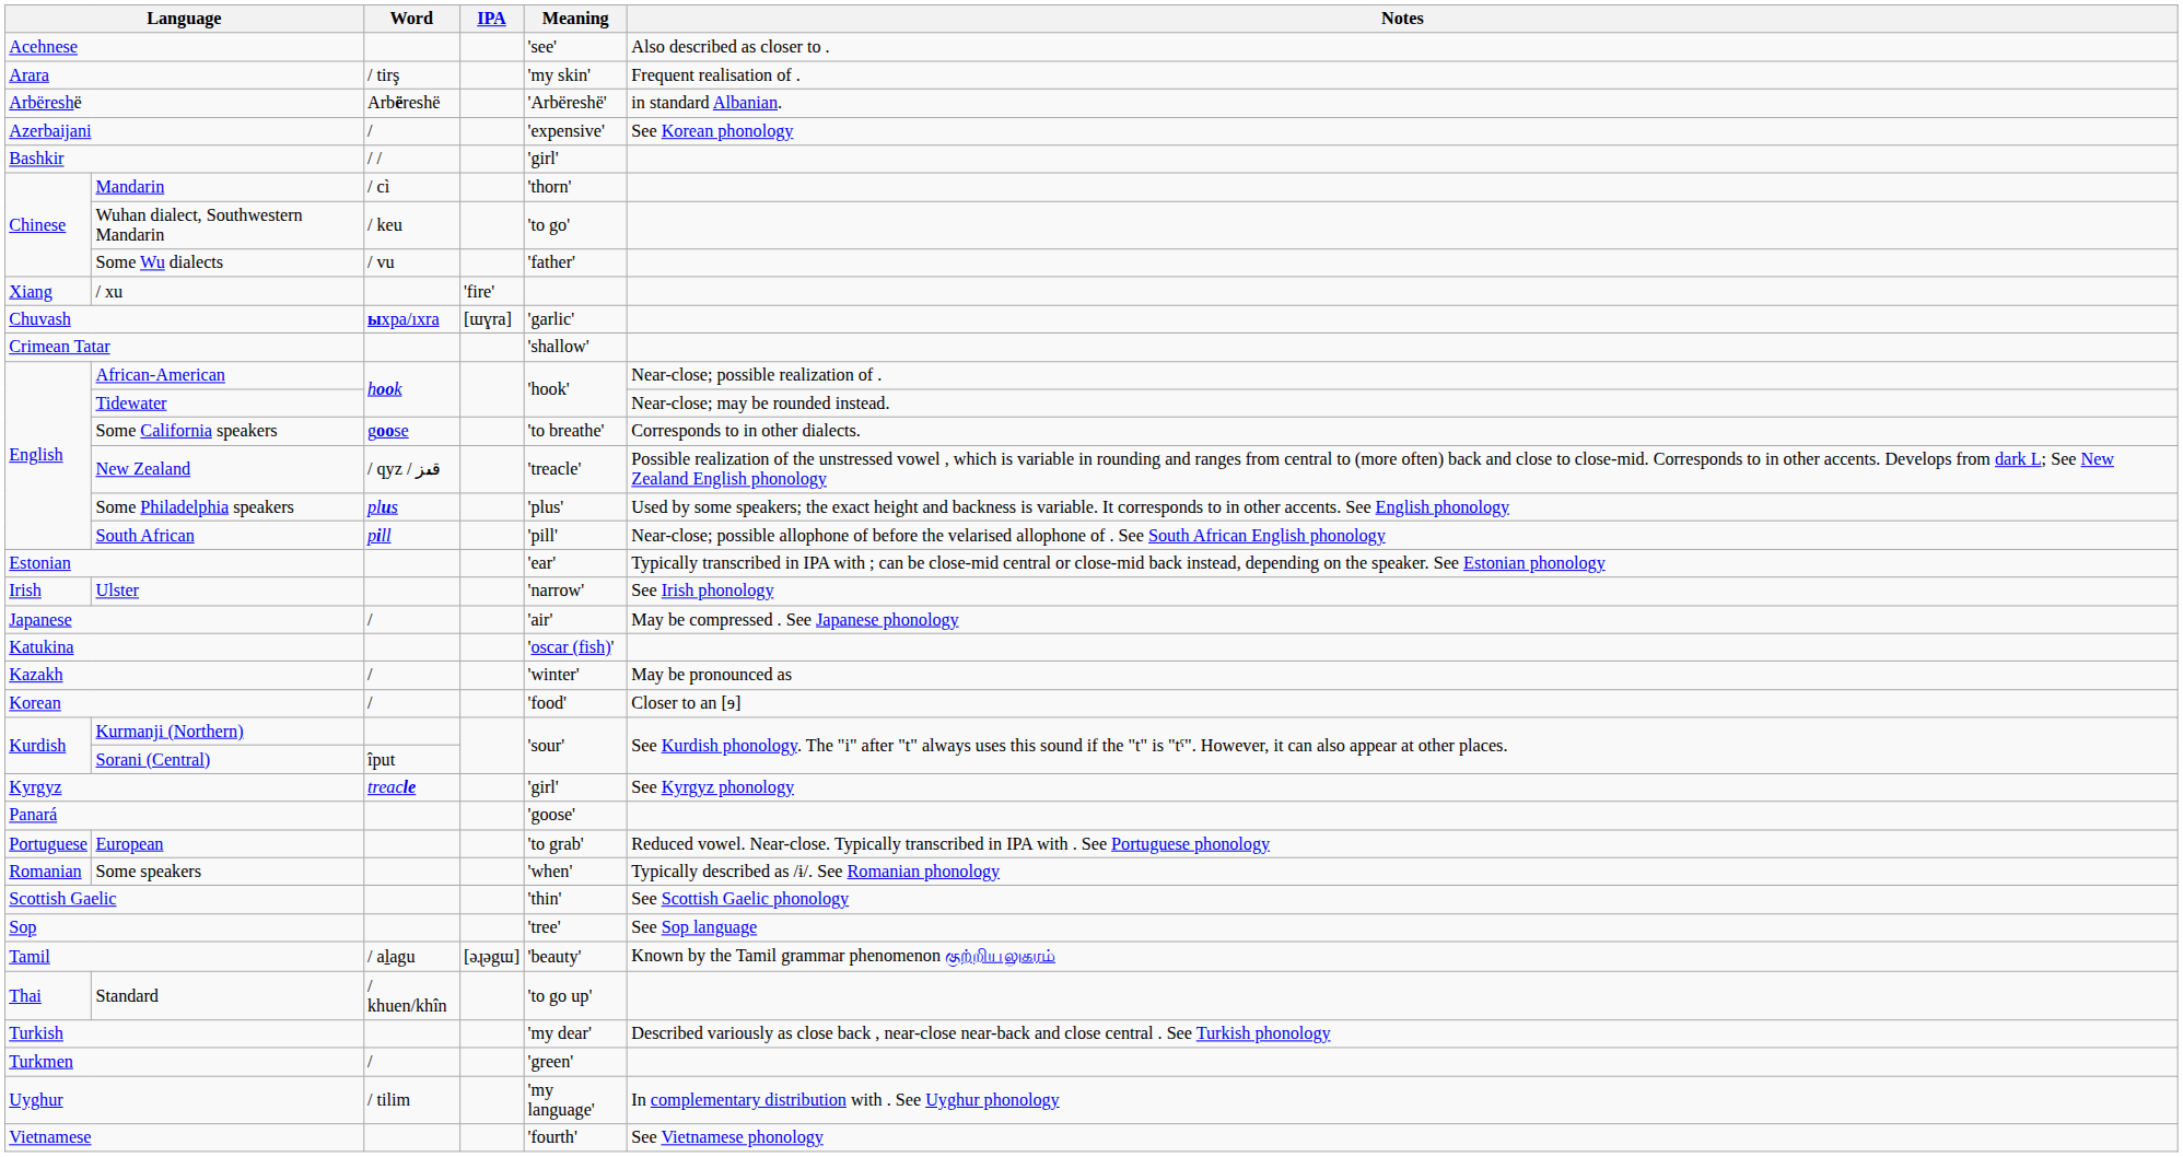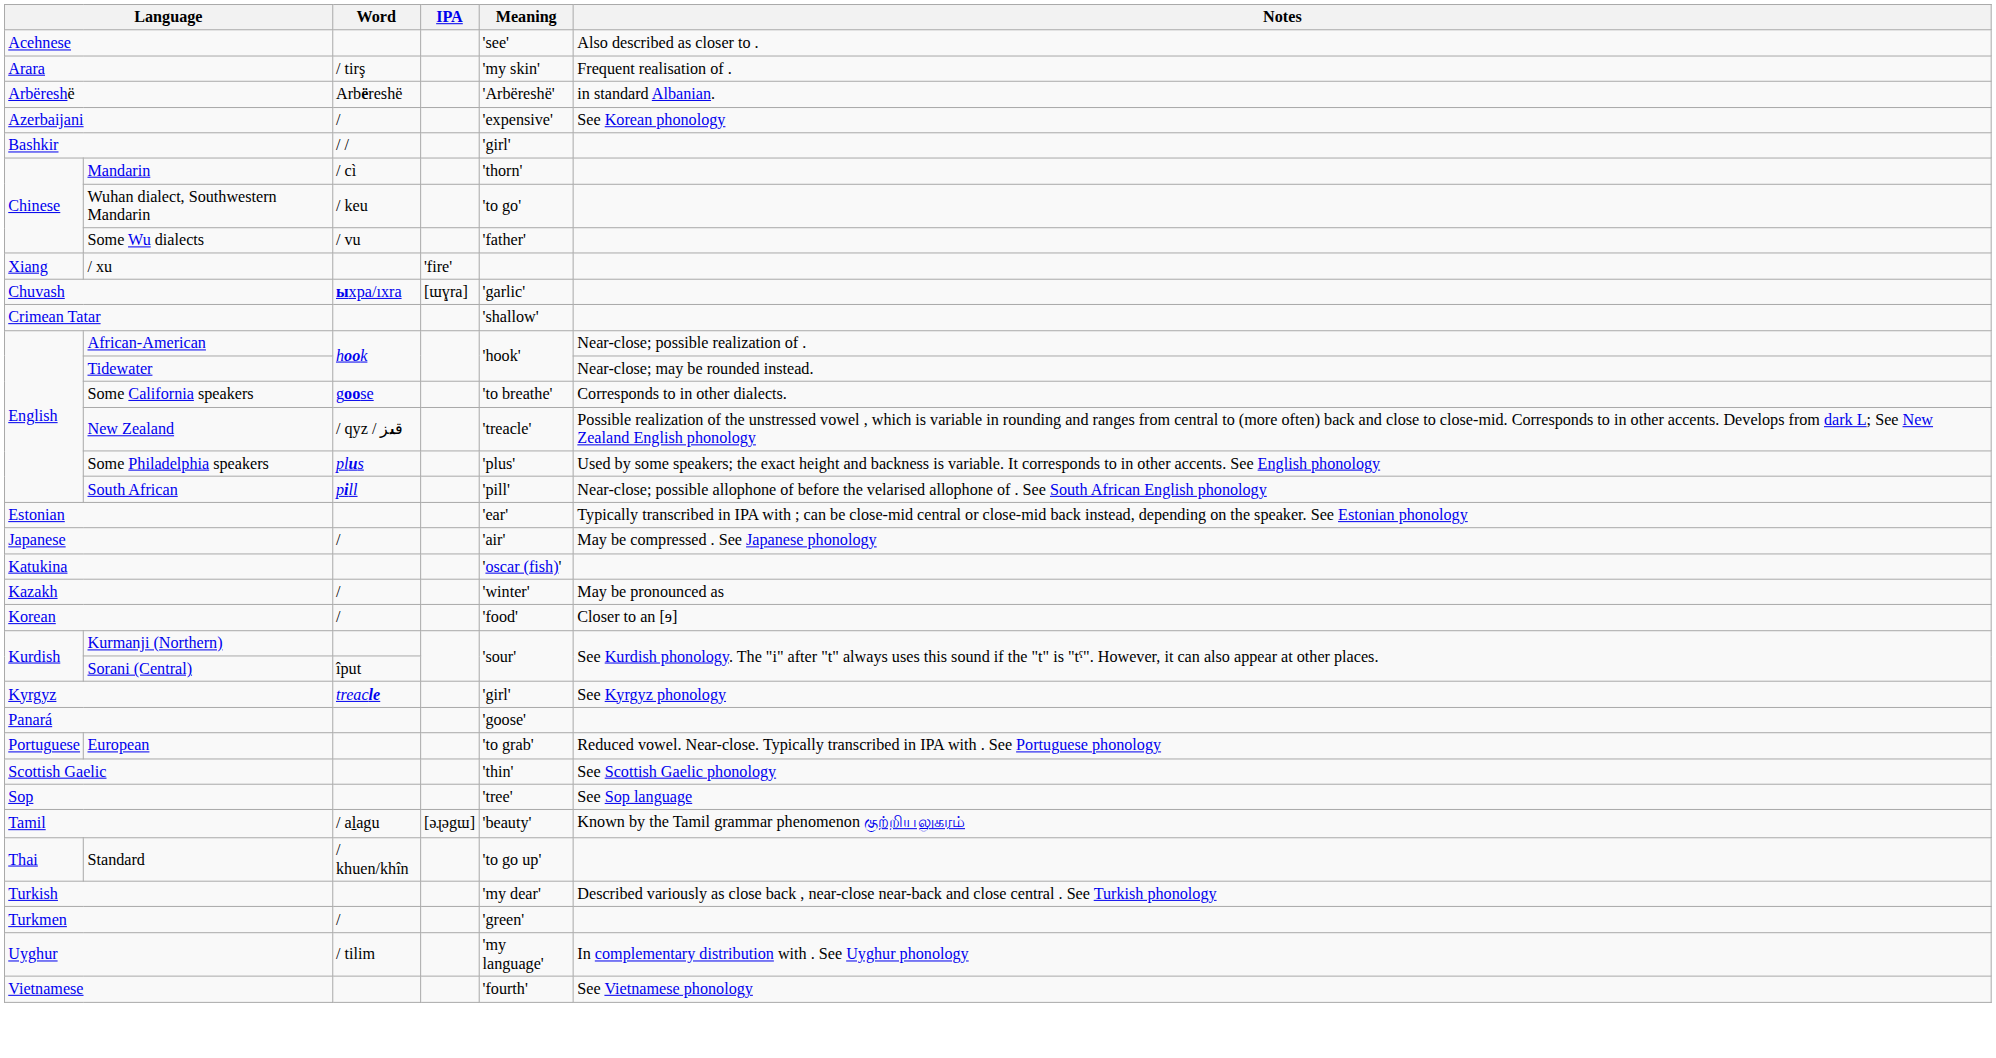 <table class="wikitable" style="clear: both;">
 <tr>
 <th colspan="2">Language</th>
 <th>Word</th>
 <th><a href='#'>IPA</a></th>
 <th>Meaning</th>
 <th>Notes</th>
 </tr>
 <tr>
 <td colspan="2"><a href='#'>Acehnese</a></td>
 <td></td>
 <td></td>
 <td>'see'</td>
 <td>Also described as closer to .</td>
 </tr>
 <tr>
 <td colspan="2"><a href='#'>Arara</a></td>
 <td rowspan="1"> / tirş</td>
 <td></td>
 <td>'my skin'</td>
 <td>Frequent realisation of .</td>
 </tr>
 <tr>
 <td colspan="2"><a href='#'>Arbëresh</a>ë</td>
 <td>Arb<strong>ë</strong>reshë</td>
 <td></td>
 <td>'Arbëreshë'</td>
 <td> in standard <a href='#'>Albanian</a>.</td>
 </tr>
 <tr>
 <td colspan="2"><a href='#'>Azerbaijani</a></td>
 <td> / </td>
 <td></td>
 <td>'expensive'</td>
 <td>See <a href='#'>Korean phonology</a></td>
 </tr>
 <tr>
 <td colspan="2"><a href='#'>Bashkir</a></td>
 <td> /  / </td>
 <td></td>
 <td>'girl'</td>
 <td></td>
 </tr>
 <tr>
 <td rowspan="3"><a href='#'>Chinese</a></td>
 <td><a href='#'>Mandarin</a></td>
 <td> / cì</td>
 <td></td>
 <td>'thorn'</td>
 <td></td>
 </tr>
 <tr>
 <td>Wuhan dialect, Southwestern Mandarin</td>
 <td> / keu</td>
 <td></td>
 <td>'to go'</td>
 <td></td>
 </tr>
 <tr>
 <td>Some <a href='#'>Wu</a> dialects</td>
 <td> / vu</td>
 <td></td>
 <td>'father'</td>
 <td></td>
 </tr>
 <tr>
 <td><a href='#'>Xiang</a></td>
 <td> / xu</td>
 <td></td>
 <td>'fire'</td>
 <td></td>
 </tr>
 <tr>
 <td colspan="2"><a href='#'>Chuvash</a></td>
 <td><a href='#'><strong>ы</strong>хра/ıxra</a></td>
 <td>[ɯɣra]</td>
 <td>'garlic'</td>
 <td></td>
 </tr>
 <tr>
 <td colspan="2"><a href='#'>Crimean Tatar</a></td>
 <td></td>
 <td></td>
 <td>'shallow'</td>
 <td></td>
 </tr>
 <tr>
 <td rowspan="6"><a href='#'>English</a></td>
 <td><a href='#'>African-American</a></td>
 <td rowspan="2"><em><a href='#'>h<strong>oo</strong>k</a></em></td>
 <td rowspan="2"></td>
 <td rowspan="2">'hook'</td>
 <td>Near-close; possible realization of .</td>
 </tr>
 <tr>
 <td><a href='#'>Tidewater</a></td>
 <td>Near-close; may be rounded  instead.</td>
 </tr>
 <tr>
 <td>Some <a href='#'>California</a> speakers</td>
 <td><a href='#'>g<strong>oo</strong>se</a></td>
 <td></td>
 <td>'to breathe'</td>
 <td>Corresponds to  in other dialects.</td>
 </tr>
 <tr>
 <td><a href='#'>New Zealand</a></td>
 <td> / qyz / ق<strong>ى</strong>ز</td>
 <td></td>
 <td>'treacle'</td>
 <td>Possible realization of the unstressed vowel , which is variable in rounding and ranges from central to (more often) back and close to close-mid. Corresponds to  in other accents. Develops from <a href='#'>dark L</a>; See <a href='#'>New Zealand English phonology</a></td>
 </tr>
 <tr>
 <td>Some <a href='#'>Philadelphia</a> speakers</td>
 <td><a href='#'><em>pl<strong>u</strong>s</em></a></td>
 <td></td>
 <td>'plus'</td>
 <td>Used by some speakers; the exact height and backness is variable. It corresponds to  in other accents. See <a href='#'>English phonology</a></td>
 </tr>
 <tr>
 <td><a href='#'>South African</a></td>
 <td><em><a href='#'>p<strong>i</strong>ll</a></em></td>
 <td></td>
 <td>'pill'</td>
 <td>Near-close; possible allophone of  before the velarised allophone of . See <a href='#'>South African English phonology</a></td>
 </tr>
 <tr>
 <td colspan="2"><a href='#'>Estonian</a></td>
 <td></td>
 <td></td>
 <td>'ear'</td>
 <td>Typically transcribed in IPA with ; can be close-mid central  or close-mid back  instead, depending on the speaker. See <a href='#'>Estonian phonology</a></td>
 </tr>
 <tr>
-<td><a href='#'>Irish</a></td>
-<td><a href='#'>Ulster</a></td>
-<td></td>
-<td></td>
-<td>'narrow'</td>
-<td>See <a href='#'>Irish phonology</a></td>
-</tr>
-<tr>
 <td colspan="2"><a href='#'>Japanese</a></td>
 <td> / </td>
 <td></td>
 <td>'air'</td>
 <td>May be compressed . See <a href='#'>Japanese phonology</a></td>
 </tr>
 <tr>
 <td colspan="2"><a href='#'>Katukina</a></td>
 <td></td>
 <td></td>
 <td>'<a href='#'>oscar (fish)</a>'</td>
 <td></td>
 </tr>
 <tr>
 <td colspan="2"><a href='#'>Kazakh</a></td>
 <td>/</td>
 <td></td>
 <td>'winter'</td>
 <td>May be pronounced as </td>
 </tr>
 <tr>
 <td colspan="2"><a href='#'>Korean</a></td>
 <td>  / </td>
 <td></td>
 <td>'food'</td>
 <td>Closer to an [ɘ]</td>
 </tr>
 <tr>
 <td rowspan="2"><a href='#'>Kurdish</a></td>
 <td><a href='#'>Kurmanji (Northern)</a></td>
 <td></td>
 <td rowspan="2"></td>
 <td rowspan="2">'sour'</td>
 <td rowspan="2">See <a href='#'>Kurdish phonology</a>. The "i" after "t" always uses this sound if the "t" is "tˤ". However, it can also appear at other places.</td>
 </tr>
 <tr>
 <td><a href='#'>Sorani (Central)</a></td>
 <td>îput</td>
 </tr>
 <tr>
 <td colspan="2"><a href='#'>Kyrgyz</a></td>
 <td><em><a href='#'>treac<strong>le</strong></a></em></td>
 <td></td>
 <td>'girl'</td>
 <td>See <a href='#'>Kyrgyz phonology</a></td>
 </tr>
 <tr>
 <td colspan="2"><a href='#'>Panará</a></td>
 <td></td>
 <td></td>
 <td>'goose'</td>
 <td></td>
 </tr>
 <tr>
 <td><a href='#'>Portuguese</a></td>
 <td><a href='#'>European</a></td>
 <td></td>
 <td></td>
 <td>'to grab'</td>
 <td>Reduced vowel. Near-close. Typically transcribed in IPA with . See <a href='#'>Portuguese phonology</a></td>
 </tr>
 <tr>
-<td><a href='#'>Romanian</a></td>
-<td>Some speakers</td>
-<td></td>
-<td></td>
-<td>'when'</td>
-<td>Typically described as /ɨ/. See <a href='#'>Romanian phonology</a></td>
-</tr>
-<tr>
 <td colspan="2"><a href='#'>Scottish Gaelic</a></td>
 <td></td>
 <td></td>
 <td>'thin'</td>
 <td>See <a href='#'>Scottish Gaelic phonology</a></td>
 </tr>
 <tr>
 <td colspan="2"><a href='#'>Sop</a></td>
 <td></td>
 <td></td>
 <td>'tree'</td>
 <td>See <a href='#'>Sop language</a></td>
 </tr>
 <tr>
 <td colspan="2"><a href='#'>Tamil</a></td>
 <td> / aḻagu</td>
 <td>[əɻəgɯ]</td>
 <td>'beauty'</td>
 <td>Known by the Tamil grammar phenomenon <a href='#'>குற்றியலுகரம்</a></td>
 </tr>
 <tr>
 <td><a href='#'>Thai</a></td>
 <td>Standard</td>
 <td> / khuen/khîn</td>
 <td></td>
 <td>'to go up'</td>
 <td></td>
 </tr>
 <tr>
 <td colspan="2"><a href='#'>Turkish</a></td>
 <td><em></em></td>
 <td></td>
 <td>'my dear'</td>
 <td>Described variously as close back , near-close near-back  and close central . See <a href='#'>Turkish phonology</a></td>
 </tr>
 <tr>
 <td colspan="2"><a href='#'>Turkmen</a></td>
 <td>/</td>
 <td></td>
 <td>'green'</td>
 <td></td>
 </tr>
 <tr>
 <td colspan="2"><a href='#'>Uyghur</a></td>
 <td> / tilim</td>
 <td></td>
 <td>'my language'</td>
 <td>In <a href='#'>complementary distribution</a> with . See <a href='#'>Uyghur phonology</a></td>
 </tr>
 <tr>
 <td colspan="2"><a href='#'>Vietnamese</a></td>
 <td></td>
 <td></td>
 <td>'fourth'</td>
 <td>See <a href='#'>Vietnamese phonology</a></td>
 </tr>
 </table>
